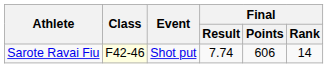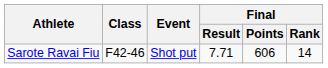 <table class=wikitable style="font-size:90%">
 <tr>
 <th rowspan="2">Athlete</th>
 <th rowspan="2">Class</th>
 <th rowspan="2">Event</th>
 <th colspan="3">Final</th>
 </tr>
 <tr>
 <th>Result</th>
 <th>Points</th>
 <th>Rank</th>
 </tr>
 <tr>
 <td><a href='#'>Sarote Ravai Fiu</a></td>
-<td style="background: lightyellow; text-align:center;">F42-46</td>
+<td style="text-align:center;">F42-46</td>
 <td><a href='#'>Shot put</a></td>
-<td style="text-align:center;">7.74</td>
+<td style="text-align:center;">7.71</td>
 <td style="text-align:center;">606</td>
 <td style="text-align:center;">14</td>
 </tr>
 </table>
